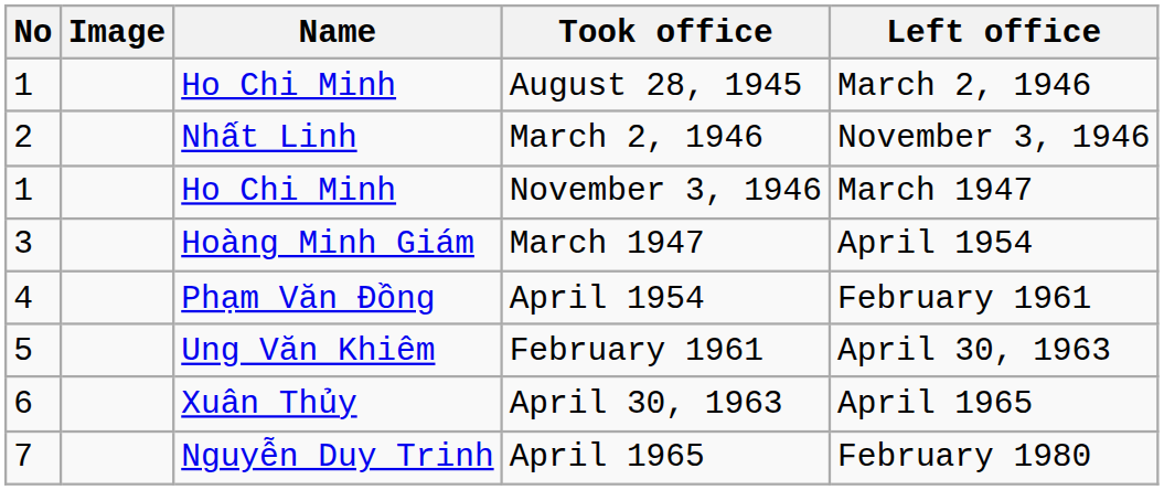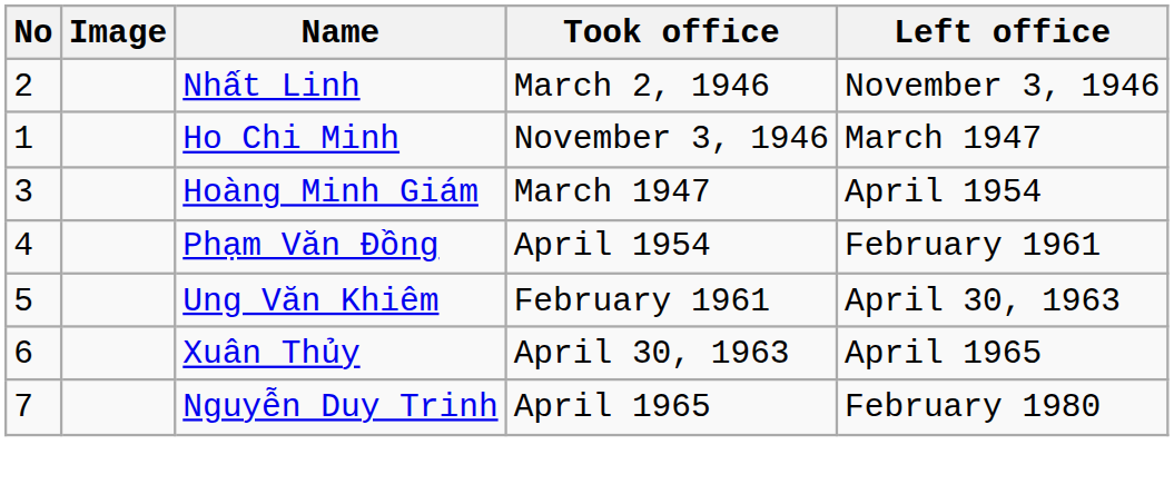 <table class="wikitable sortable">
 <tr>
 <th>No</th>
 <th>Image</th>
 <th>Name</th>
 <th>Took office</th>
 <th>Left office</th>
-</tr>
-<tr>
-<td>1</td>
-<td></td>
-<td><a href='#'>Ho Chi Minh</a></td>
-<td>August 28, 1945</td>
-<td>March 2, 1946</td>
 </tr>
 <tr>
 <td>2</td>
 <td></td>
 <td><a href='#'>Nhất Linh</a></td>
 <td>March 2, 1946</td>
 <td>November 3, 1946</td>
 </tr>
 <tr>
 <td>1</td>
 <td></td>
 <td><a href='#'>Ho Chi Minh</a></td>
 <td>November 3, 1946</td>
 <td>March 1947</td>
 </tr>
 <tr>
 <td>3</td>
 <td></td>
 <td><a href='#'>Hoàng Minh Giám</a></td>
 <td>March 1947</td>
 <td>April 1954</td>
 </tr>
 <tr>
 <td>4</td>
 <td></td>
 <td><a href='#'>Phạm Văn Đồng</a></td>
 <td>April 1954</td>
 <td>February 1961</td>
 </tr>
 <tr>
 <td>5</td>
 <td></td>
 <td><a href='#'>Ung Văn Khiêm</a></td>
 <td>February 1961</td>
 <td>April 30, 1963</td>
 </tr>
 <tr>
 <td>6</td>
 <td></td>
 <td><a href='#'>Xuân Thủy</a></td>
 <td>April 30, 1963</td>
 <td>April 1965</td>
 </tr>
 <tr>
 <td>7</td>
 <td></td>
 <td><a href='#'>Nguyễn Duy Trinh</a></td>
 <td>April 1965</td>
 <td>February 1980</td>
 </tr>
 </table>
